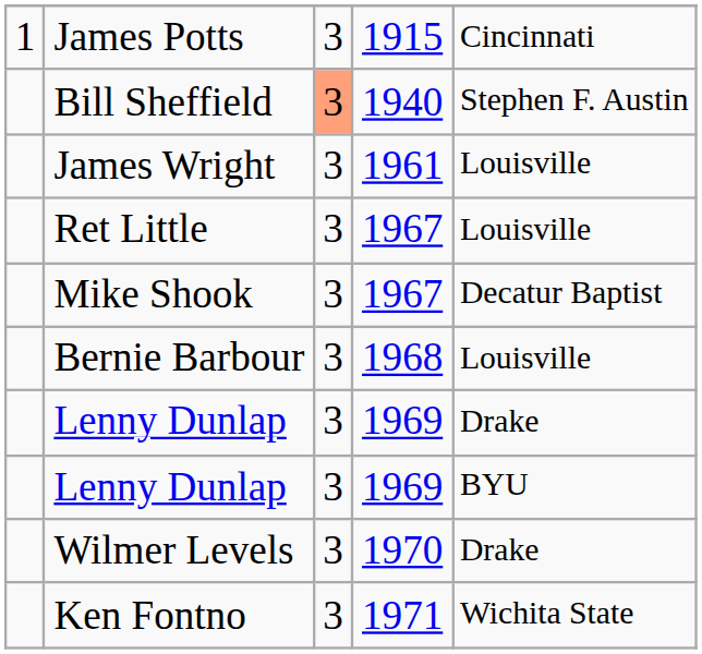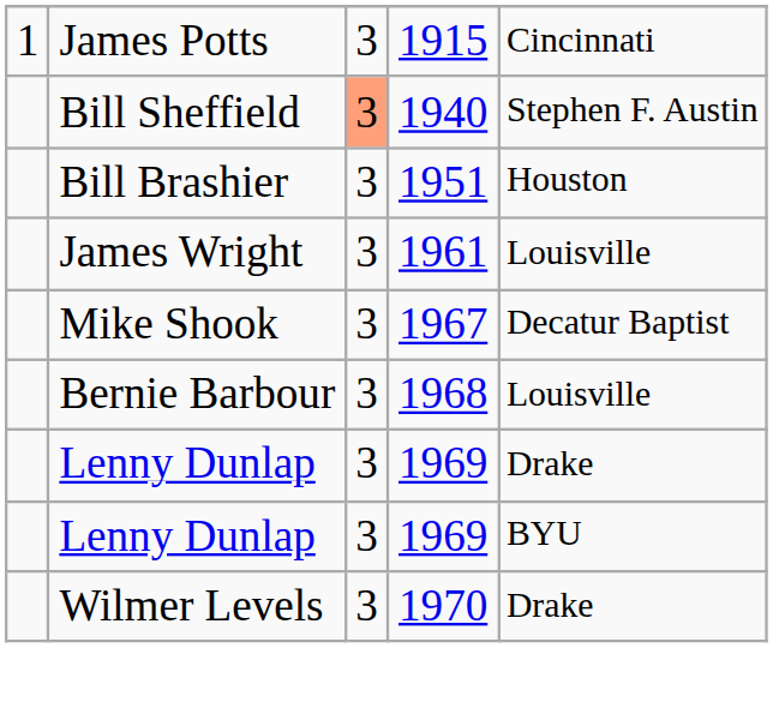 <table class="wikitable">
 <tr>
 </tr>
 <tr>
 <td>1</td>
 <td>James Potts</td>
 <td>3</td>
 <td><a href='#'>1915</a></td>
 <td style="font-size:80%;">Cincinnati</td>
 </tr>
 <tr>
 <td></td>
 <td>Bill Sheffield</td>
 <td style="background: lightsalmon;">3</td>
 <td><a href='#'>1940</a></td>
 <td style="font-size:80%;">Stephen F. Austin</td>
 </tr>
 <tr>
 <td></td>
+<td>Bill Brashier</td>
+<td>3</td>
+<td><a href='#'>1951</a></td>
+<td style="font-size:80%;">Houston</td>
+</tr>
+<tr>
+<td></td>
 <td>James Wright</td>
 <td>3</td>
 <td><a href='#'>1961</a></td>
-<td style="font-size:80%;">Louisville</td>
-</tr>
-<tr>
-<td></td>
-<td>Ret Little</td>
-<td>3</td>
-<td><a href='#'>1967</a></td>
 <td style="font-size:80%;">Louisville</td>
 </tr>
 <tr>
 <td></td>
 <td>Mike Shook</td>
 <td>3</td>
 <td><a href='#'>1967</a></td>
 <td style="font-size:80%;">Decatur Baptist</td>
 </tr>
 <tr>
 <td></td>
 <td>Bernie Barbour</td>
 <td>3</td>
 <td><a href='#'>1968</a></td>
 <td style="font-size:80%;">Louisville</td>
 </tr>
 <tr>
 <td></td>
 <td><a href='#'>Lenny Dunlap</a></td>
 <td>3</td>
 <td><a href='#'>1969</a></td>
 <td style="font-size:80%;">Drake</td>
 </tr>
 <tr>
 <td></td>
 <td><a href='#'>Lenny Dunlap</a></td>
 <td>3</td>
 <td><a href='#'>1969</a></td>
 <td style="font-size:80%;">BYU</td>
 </tr>
 <tr>
 <td></td>
 <td>Wilmer Levels</td>
 <td>3</td>
 <td><a href='#'>1970</a></td>
 <td style="font-size:80%;">Drake</td>
 </tr>
-<tr>
-<td></td>
-<td>Ken Fontno</td>
-<td>3</td>
-<td><a href='#'>1971</a></td>
-<td style="font-size:80%;">Wichita State</td>
-</tr>
 </table>
